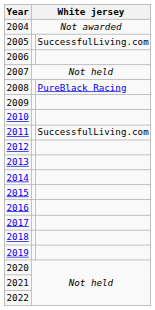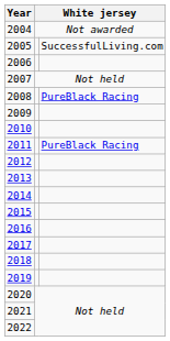 <table class="wikitable">
 <tr>
 <th>Year</th>
 <th colspan="2"  style="text-align:center; background:#white;"> White jersey</th>
 </tr>
 <tr>
 <td>2004</td>
 <td colspan="2"  style="text-align:center; background:#white;"><em>Not awarded</em></td>
 </tr>
 <tr>
 <td>2005</td>
 <td></td>
 <td>SuccessfulLiving.com</td>
 </tr>
 <tr>
 <td>2006</td>
 <td></td>
 <td></td>
 </tr>
 <tr>
 <td>2007</td>
 <td colspan="2"  style="text-align:center; background:#white;"><em>Not held</em></td>
 </tr>
 <tr>
 <td>2008</td>
 <td></td>
 <td><a href='#'>PureBlack Racing</a></td>
 </tr>
 <tr>
 <td>2009</td>
 <td></td>
 <td></td>
 </tr>
 <tr>
 <td><a href='#'>2010</a></td>
 <td></td>
 <td></td>
 </tr>
 <tr>
 <td><a href='#'>2011</a></td>
 <td></td>
-<td>SuccessfulLiving.com</td>
+<td><a href='#'>PureBlack Racing</a></td>
 </tr>
 <tr>
 <td><a href='#'>2012</a></td>
 <td></td>
 <td></td>
 </tr>
 <tr>
 <td><a href='#'>2013</a></td>
 <td></td>
 <td></td>
 </tr>
 <tr>
 <td><a href='#'>2014</a></td>
 <td></td>
 <td></td>
 </tr>
 <tr>
 <td><a href='#'>2015</a></td>
 <td></td>
 <td></td>
 </tr>
 <tr>
 <td><a href='#'>2016</a></td>
 <td></td>
 <td></td>
 </tr>
 <tr>
 <td><a href='#'>2017</a></td>
 <td></td>
 <td></td>
 </tr>
 <tr>
 <td><a href='#'>2018</a></td>
 <td></td>
 <td></td>
 </tr>
 <tr>
 <td><a href='#'>2019</a></td>
 <td></td>
 <td></td>
 </tr>
 <tr>
 <td>2020</td>
 <td colspan="2" rowspan=3 style="text-align:center; background:#white;"><em>Not held</em></td>
 </tr>
 <tr>
 <td>2021</td>
 </tr>
 <tr>
 <td>2022</td>
 </tr>
 </table>
